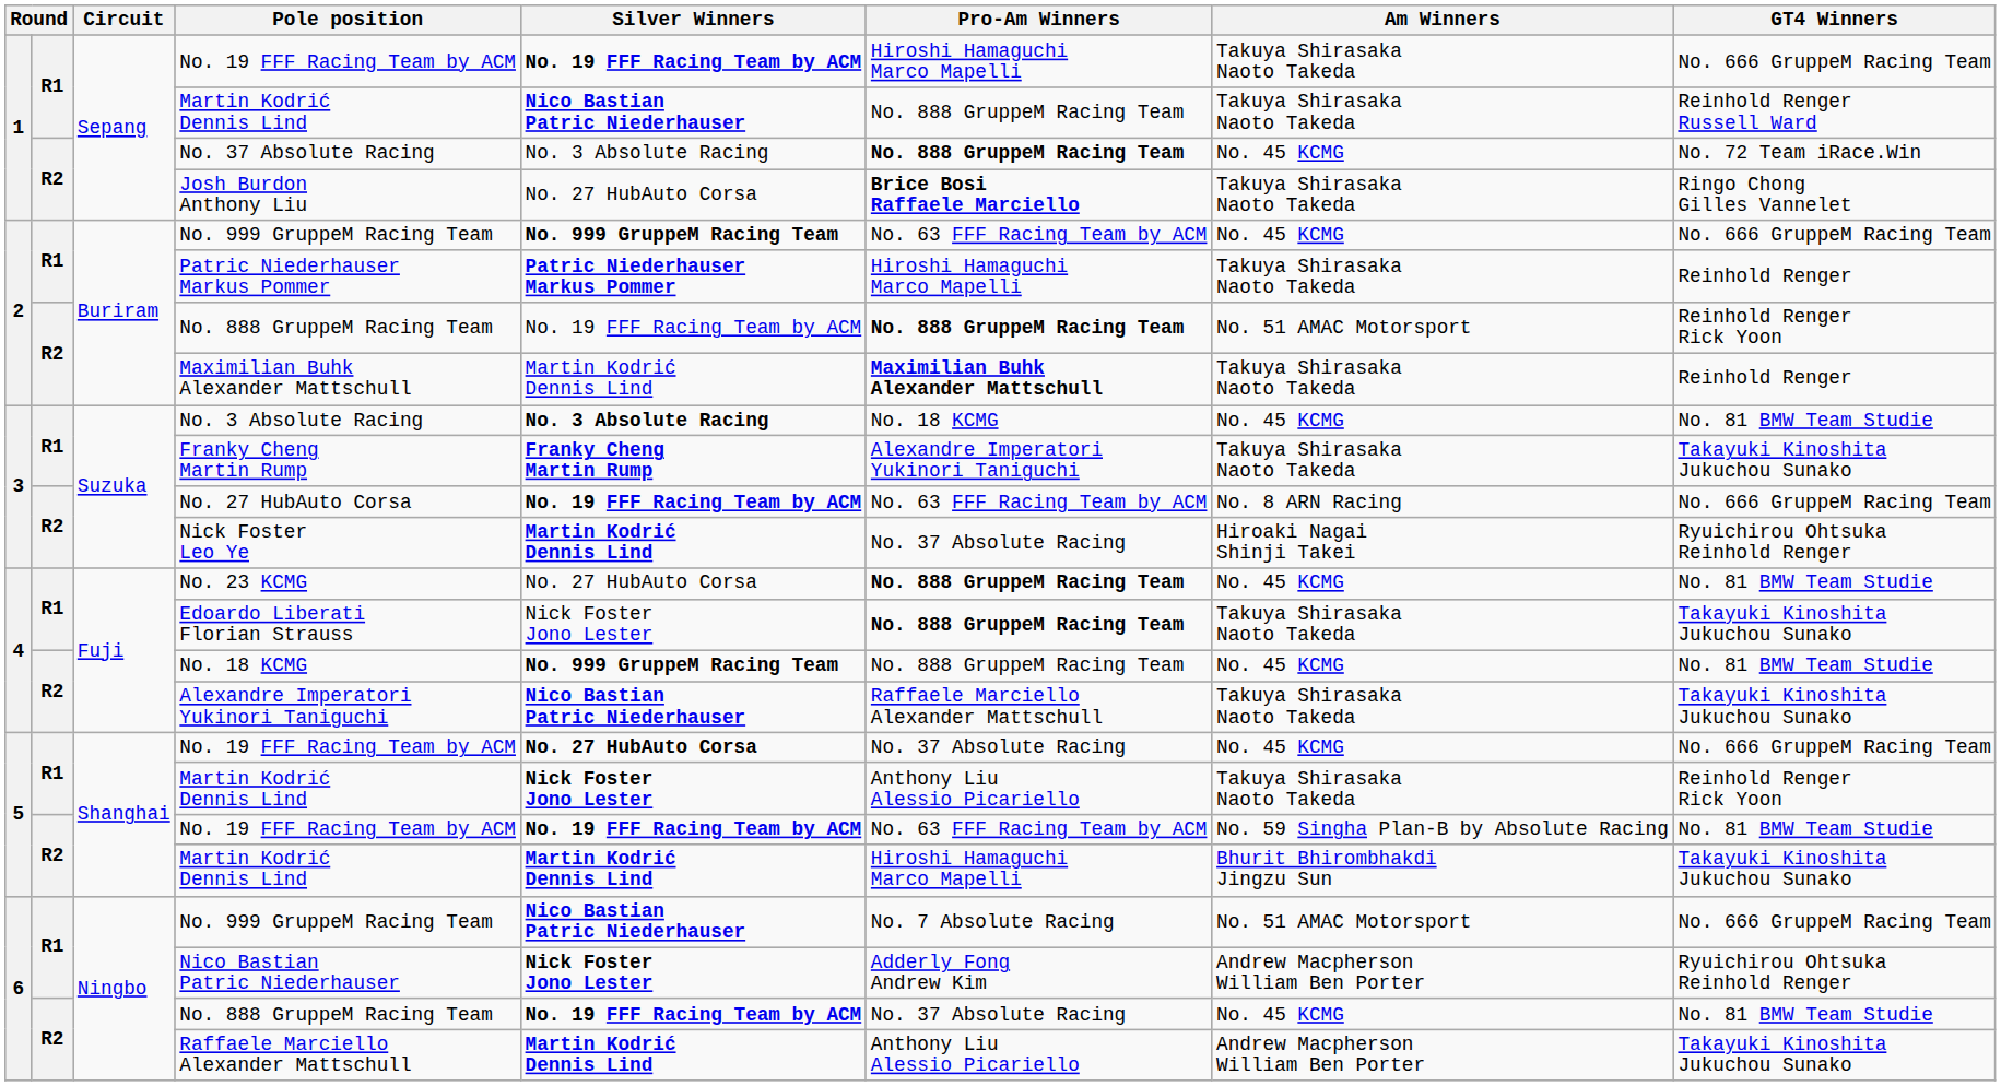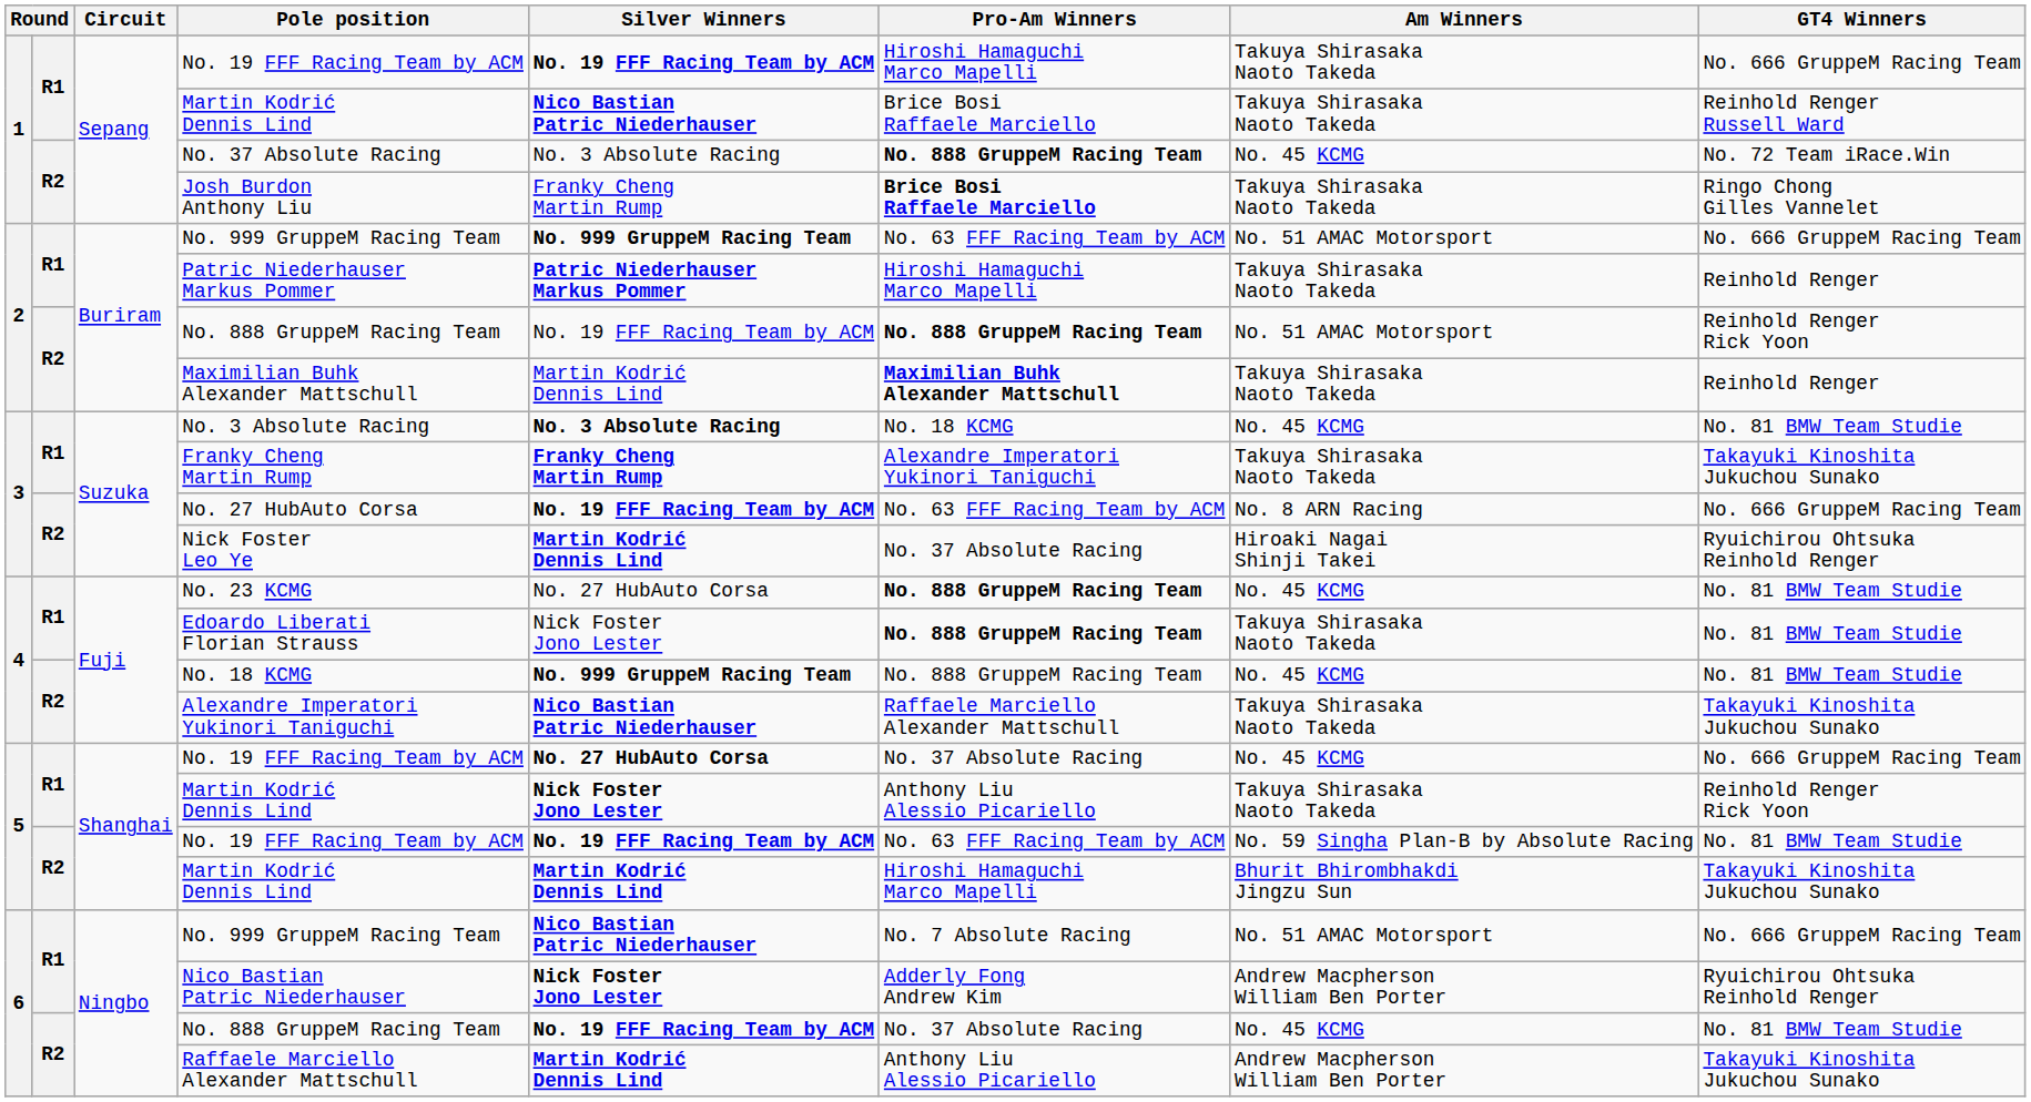 <table class="wikitable" style="font-size: 85%;">
 <tr>
 <th colspan=2>Round</th>
 <th>Circuit</th>
 <th>Pole position</th>
 <th>Silver Winners</th>
 <th>Pro-Am Winners</th>
 <th>Am Winners</th>
 <th>GT4 Winners</th>
 </tr>
 <tr>
 <th rowspan=4>1</th>
 <th rowspan=2>R1</th>
 <td rowspan=4> <a href='#'>Sepang</a></td>
 <td> No. 19 <a href='#'>FFF Racing Team by ACM</a></td>
 <td><strong> No. 19 <a href='#'>FFF Racing Team by ACM</a></strong></td>
 <td> <a href='#'>Hiroshi Hamaguchi</a><br> <a href='#'>Marco Mapelli</a></td>
 <td> Takuya Shirasaka<br> Naoto Takeda</td>
 <td> No. 666 GruppeM Racing Team</td>
 </tr>
 <tr>
 <td> <a href='#'>Martin Kodrić</a><br> <a href='#'>Dennis Lind</a></td>
 <td><strong> <a href='#'>Nico Bastian</a><br> <a href='#'>Patric Niederhauser</a></strong></td>
-<td> No. 888 GruppeM Racing Team</td>
+<td> Brice Bosi<br> <a href='#'>Raffaele Marciello</a></td>
 <td> Takuya Shirasaka<br> Naoto Takeda</td>
 <td> Reinhold Renger<br> <a href='#'>Russell Ward</a></td>
 </tr>
 <tr>
 <th rowspan=2>R2</th>
 <td> No. 37 Absolute Racing</td>
 <td> No. 3 Absolute Racing</td>
 <td><strong> No. 888 GruppeM Racing Team</strong></td>
 <td> No. 45 <a href='#'>KCMG</a></td>
 <td> No. 72 Team iRace.Win</td>
 </tr>
 <tr>
 <td> <a href='#'>Josh Burdon</a><br> Anthony Liu</td>
-<td> No. 27 HubAuto Corsa</td>
+<td> <a href='#'>Franky Cheng</a><br> <a href='#'>Martin Rump</a></td>
 <td><strong> Brice Bosi<br> <a href='#'>Raffaele Marciello</a></strong></td>
 <td> Takuya Shirasaka<br> Naoto Takeda</td>
 <td> Ringo Chong<br> Gilles Vannelet</td>
 </tr>
 <tr>
 <th rowspan=4>2</th>
 <th rowspan=2>R1</th>
 <td rowspan=4> <a href='#'>Buriram</a></td>
 <td> No. 999 GruppeM Racing Team</td>
 <td><strong> No. 999 GruppeM Racing Team</strong></td>
 <td> No. 63 <a href='#'>FFF Racing Team by ACM</a></td>
-<td> No. 45 <a href='#'>KCMG</a></td>
+<td> No. 51 AMAC Motorsport</td>
 <td> No. 666 GruppeM Racing Team</td>
 </tr>
 <tr>
 <td> <a href='#'>Patric Niederhauser</a><br> <a href='#'>Markus Pommer</a></td>
 <td><strong> <a href='#'>Patric Niederhauser</a><br> <a href='#'>Markus Pommer</a></strong></td>
 <td> <a href='#'>Hiroshi Hamaguchi</a><br> <a href='#'>Marco Mapelli</a></td>
 <td> Takuya Shirasaka<br> Naoto Takeda</td>
 <td> Reinhold Renger</td>
 </tr>
 <tr>
 <th rowspan=2>R2</th>
 <td> No. 888 GruppeM Racing Team</td>
 <td> No. 19 <a href='#'>FFF Racing Team by ACM</a></td>
 <td><strong> No. 888 GruppeM Racing Team</strong></td>
 <td> No. 51 AMAC Motorsport</td>
 <td> Reinhold Renger<br> Rick Yoon</td>
 </tr>
 <tr>
 <td> <a href='#'>Maximilian Buhk</a><br> Alexander Mattschull</td>
 <td> <a href='#'>Martin Kodrić</a><br> <a href='#'>Dennis Lind</a></td>
 <td><strong> <a href='#'>Maximilian Buhk</a><br> Alexander Mattschull</strong></td>
 <td> Takuya Shirasaka<br> Naoto Takeda</td>
 <td> Reinhold Renger</td>
 </tr>
 <tr>
 <th rowspan=4>3</th>
 <th rowspan=2>R1</th>
 <td rowspan=4> <a href='#'>Suzuka</a></td>
 <td> No. 3 Absolute Racing</td>
 <td><strong> No. 3 Absolute Racing</strong></td>
 <td> No. 18 <a href='#'>KCMG</a></td>
 <td> No. 45 <a href='#'>KCMG</a></td>
 <td> No. 81 <a href='#'>BMW Team Studie</a></td>
 </tr>
 <tr>
 <td> <a href='#'>Franky Cheng</a><br> <a href='#'>Martin Rump</a></td>
 <td><strong> <a href='#'>Franky Cheng</a><br> <a href='#'>Martin Rump</a></strong></td>
 <td> <a href='#'>Alexandre Imperatori</a><br> <a href='#'>Yukinori Taniguchi</a></td>
 <td> Takuya Shirasaka<br> Naoto Takeda</td>
 <td> <a href='#'>Takayuki Kinoshita</a><br> Jukuchou Sunako</td>
 </tr>
 <tr>
 <th rowspan=2>R2</th>
 <td> No. 27 HubAuto Corsa</td>
 <td><strong> No. 19 <a href='#'>FFF Racing Team by ACM</a></strong></td>
 <td> No. 63 <a href='#'>FFF Racing Team by ACM</a></td>
 <td> No. 8 ARN Racing</td>
 <td> No. 666 GruppeM Racing Team</td>
 </tr>
 <tr>
 <td> Nick Foster<br> <a href='#'>Leo Ye</a></td>
 <td><strong> <a href='#'>Martin Kodrić</a><br> <a href='#'>Dennis Lind</a></strong></td>
 <td> No. 37 Absolute Racing</td>
 <td> Hiroaki Nagai<br> Shinji Takei</td>
 <td> Ryuichirou Ohtsuka<br> Reinhold Renger</td>
 </tr>
 <tr>
 <th rowspan=4>4</th>
 <th rowspan=2>R1</th>
 <td rowspan=4> <a href='#'>Fuji</a></td>
 <td> No. 23 <a href='#'>KCMG</a></td>
 <td> No. 27 HubAuto Corsa</td>
 <td><strong> No. 888 GruppeM Racing Team</strong></td>
 <td> No. 45 <a href='#'>KCMG</a></td>
 <td> No. 81 <a href='#'>BMW Team Studie</a></td>
 </tr>
 <tr>
 <td> <a href='#'>Edoardo Liberati</a><br> Florian Strauss</td>
 <td> Nick Foster<br> <a href='#'>Jono Lester</a></td>
 <td><strong> No. 888 GruppeM Racing Team</strong></td>
 <td> Takuya Shirasaka<br> Naoto Takeda</td>
-<td> <a href='#'>Takayuki Kinoshita</a><br> Jukuchou Sunako</td>
+<td> No. 81 <a href='#'>BMW Team Studie</a></td>
 </tr>
 <tr>
 <th rowspan=2>R2</th>
 <td> No. 18 <a href='#'>KCMG</a></td>
 <td><strong> No. 999 GruppeM Racing Team</strong></td>
 <td> No. 888 GruppeM Racing Team</td>
 <td> No. 45 <a href='#'>KCMG</a></td>
 <td> No. 81 <a href='#'>BMW Team Studie</a></td>
 </tr>
 <tr>
 <td> <a href='#'>Alexandre Imperatori</a><br> <a href='#'>Yukinori Taniguchi</a></td>
 <td><strong> <a href='#'>Nico Bastian</a><br> <a href='#'>Patric Niederhauser</a></strong></td>
 <td> <a href='#'>Raffaele Marciello</a><br> Alexander Mattschull</td>
 <td> Takuya Shirasaka<br> Naoto Takeda</td>
 <td> <a href='#'>Takayuki Kinoshita</a><br> Jukuchou Sunako</td>
 </tr>
 <tr>
 <th rowspan=4>5</th>
 <th rowspan=2>R1</th>
 <td rowspan=4> <a href='#'>Shanghai</a></td>
 <td> No. 19 <a href='#'>FFF Racing Team by ACM</a></td>
 <td><strong> No. 27 HubAuto Corsa</strong></td>
 <td> No. 37 Absolute Racing</td>
 <td> No. 45 <a href='#'>KCMG</a></td>
 <td> No. 666 GruppeM Racing Team</td>
 </tr>
 <tr>
 <td> <a href='#'>Martin Kodrić</a><br> <a href='#'>Dennis Lind</a></td>
 <td><strong> Nick Foster<br> <a href='#'>Jono Lester</a></strong></td>
 <td> Anthony Liu<br> <a href='#'>Alessio Picariello</a></td>
 <td> Takuya Shirasaka<br> Naoto Takeda</td>
 <td> Reinhold Renger<br> Rick Yoon</td>
 </tr>
 <tr>
 <th rowspan=2>R2</th>
 <td> No. 19 <a href='#'>FFF Racing Team by ACM</a></td>
 <td><strong> No. 19 <a href='#'>FFF Racing Team by ACM</a></strong></td>
 <td> No. 63 <a href='#'>FFF Racing Team by ACM</a></td>
 <td> No. 59 <a href='#'>Singha</a> Plan-B by Absolute Racing</td>
 <td> No. 81 <a href='#'>BMW Team Studie</a></td>
 </tr>
 <tr>
 <td> <a href='#'>Martin Kodrić</a><br> <a href='#'>Dennis Lind</a></td>
 <td><strong> <a href='#'>Martin Kodrić</a><br> <a href='#'>Dennis Lind</a></strong></td>
 <td> <a href='#'>Hiroshi Hamaguchi</a><br> <a href='#'>Marco Mapelli</a></td>
 <td> <a href='#'>Bhurit Bhirombhakdi</a><br> Jingzu Sun</td>
 <td> <a href='#'>Takayuki Kinoshita</a><br> Jukuchou Sunako</td>
 </tr>
 <tr>
 <th rowspan=4>6</th>
 <th rowspan=2>R1</th>
 <td rowspan=4> <a href='#'>Ningbo</a></td>
 <td> No. 999 GruppeM Racing Team</td>
 <td><strong> <a href='#'>Nico Bastian</a><br> <a href='#'>Patric Niederhauser</a></strong></td>
 <td> No. 7 Absolute Racing</td>
 <td> No. 51 AMAC Motorsport</td>
 <td> No. 666 GruppeM Racing Team</td>
 </tr>
 <tr>
 <td> <a href='#'>Nico Bastian</a><br> <a href='#'>Patric Niederhauser</a></td>
 <td><strong> Nick Foster<br> <a href='#'>Jono Lester</a></strong></td>
 <td> <a href='#'>Adderly Fong</a><br> Andrew Kim</td>
 <td> Andrew Macpherson<br> William Ben Porter</td>
 <td> Ryuichirou Ohtsuka<br> Reinhold Renger</td>
 </tr>
 <tr>
 <th rowspan=2>R2</th>
 <td> No. 888 GruppeM Racing Team</td>
 <td><strong> No. 19 <a href='#'>FFF Racing Team by ACM</a></strong></td>
 <td> No. 37 Absolute Racing</td>
 <td> No. 45 <a href='#'>KCMG</a></td>
 <td> No. 81 <a href='#'>BMW Team Studie</a></td>
 </tr>
 <tr>
 <td> <a href='#'>Raffaele Marciello</a><br> Alexander Mattschull</td>
 <td><strong> <a href='#'>Martin Kodrić</a><br> <a href='#'>Dennis Lind</a></strong></td>
 <td> Anthony Liu<br> <a href='#'>Alessio Picariello</a></td>
 <td> Andrew Macpherson<br> William Ben Porter</td>
 <td> <a href='#'>Takayuki Kinoshita</a><br> Jukuchou Sunako</td>
 </tr>
 </table>
